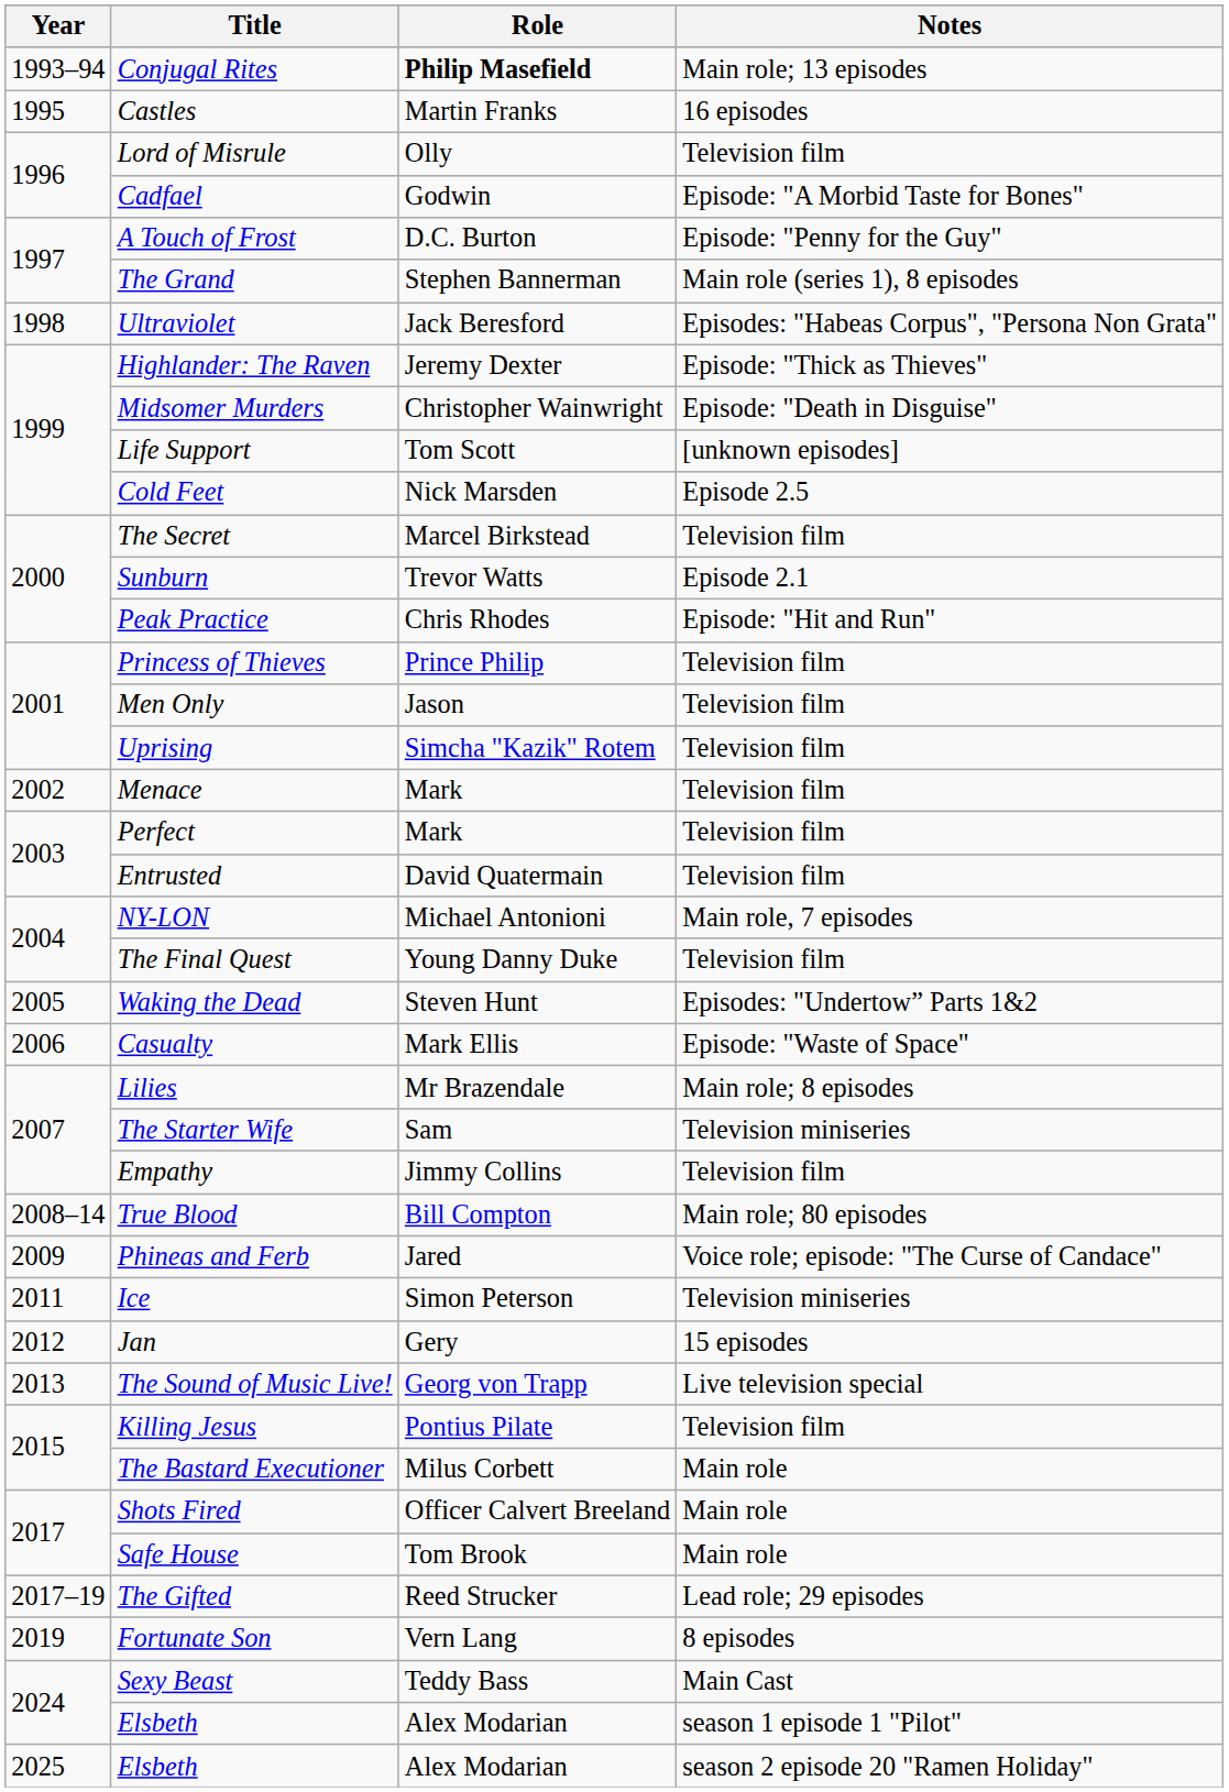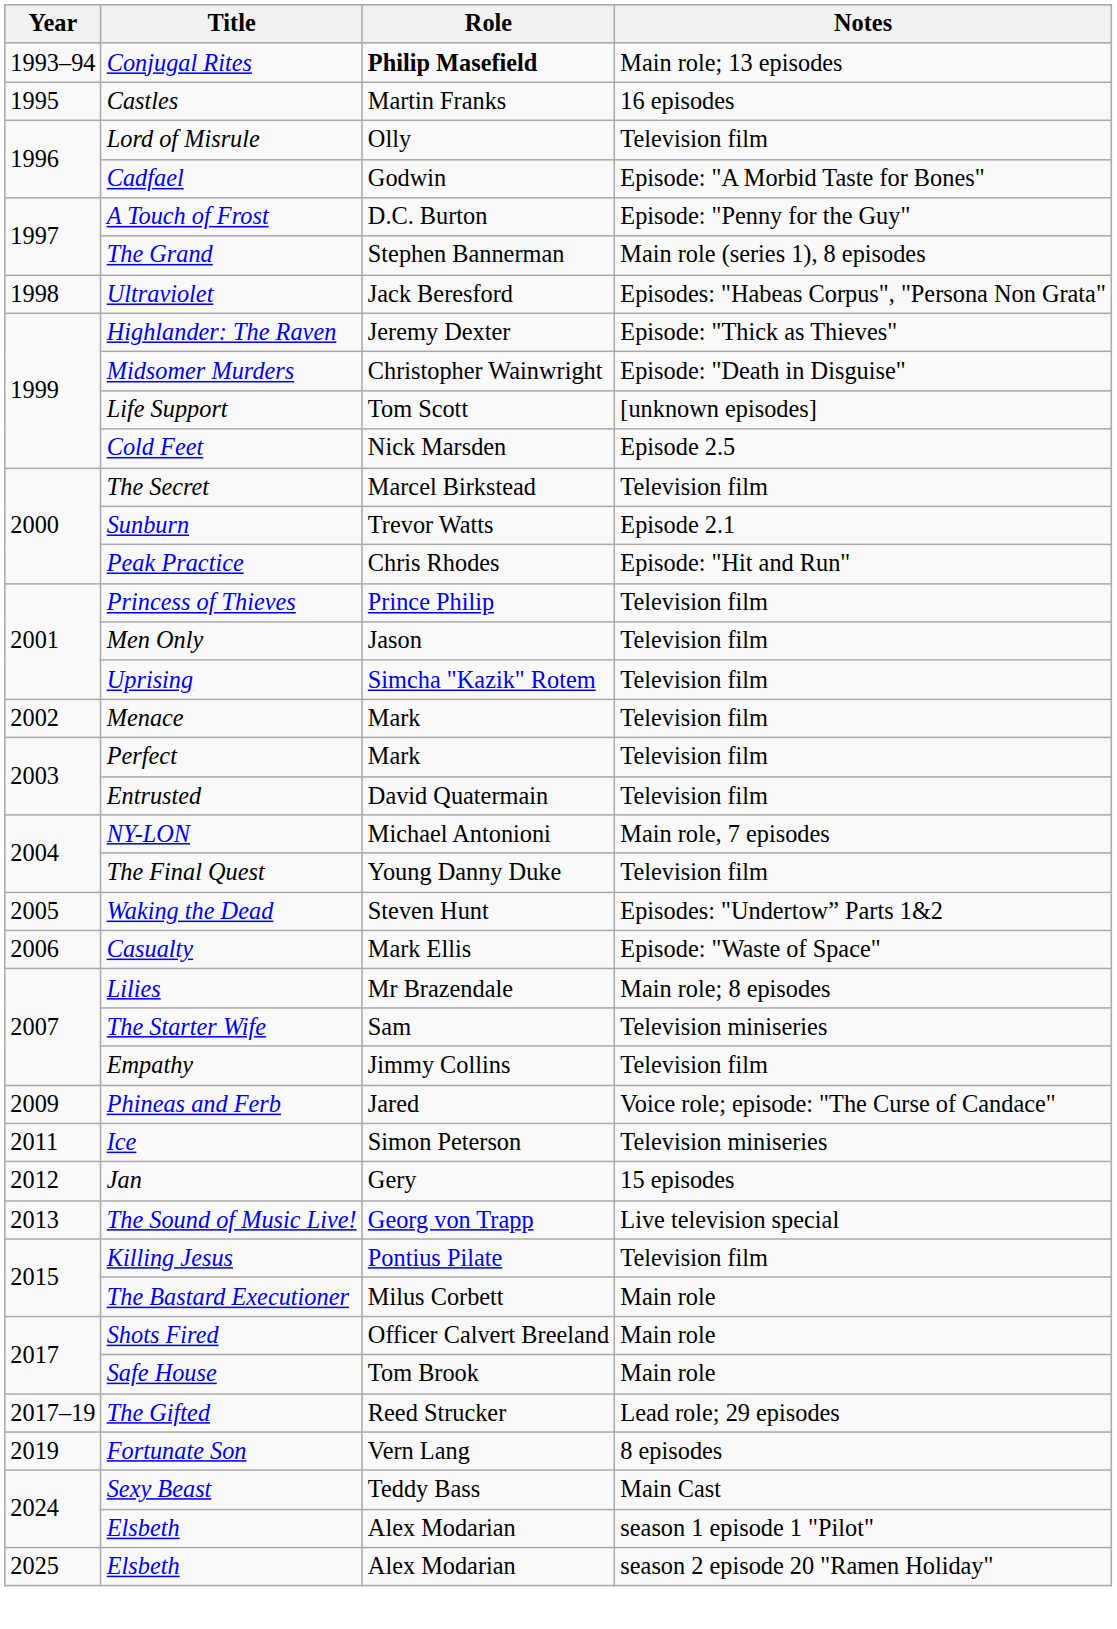 <table class="wikitable">
 <tr style="background:#b0c4de; text-align:center;">
 <th>Year</th>
 <th>Title</th>
 <th>Role</th>
 <th>Notes</th>
 </tr>
 <tr>
 <td>1993–94</td>
 <td><em><a href='#'>Conjugal Rites</a></em></td>
 <td><strong>Philip Masefield</strong></td>
 <td>Main role; 13 episodes</td>
 </tr>
 <tr>
 <td>1995</td>
 <td><em>Castles</em></td>
 <td>Martin Franks</td>
 <td>16 episodes</td>
 </tr>
 <tr>
 <td rowspan="2">1996</td>
 <td><em>Lord of Misrule</em></td>
 <td>Olly</td>
 <td>Television film</td>
 </tr>
 <tr>
 <td><em><a href='#'>Cadfael</a></em></td>
 <td>Godwin</td>
 <td>Episode: "A Morbid Taste for Bones"</td>
 </tr>
 <tr>
 <td rowspan="2">1997</td>
 <td><em><a href='#'>A Touch of Frost</a></em></td>
 <td>D.C. Burton</td>
 <td>Episode: "Penny for the Guy"</td>
 </tr>
 <tr>
 <td><em><a href='#'>The Grand</a></em></td>
 <td>Stephen Bannerman</td>
 <td>Main role (series 1), 8 episodes</td>
 </tr>
 <tr>
 <td>1998</td>
 <td><em><a href='#'>Ultraviolet</a></em></td>
 <td>Jack Beresford</td>
 <td>Episodes: "Habeas Corpus", "Persona Non Grata"</td>
 </tr>
 <tr>
 <td rowspan="4">1999</td>
 <td><em><a href='#'>Highlander: The Raven</a></em></td>
 <td>Jeremy Dexter</td>
 <td>Episode: "Thick as Thieves"</td>
 </tr>
 <tr>
 <td><em><a href='#'>Midsomer Murders</a></em></td>
 <td>Christopher Wainwright</td>
 <td>Episode: "Death in Disguise"</td>
 </tr>
 <tr>
 <td><em>Life Support</em></td>
 <td>Tom Scott</td>
 <td>[unknown episodes]</td>
 </tr>
 <tr>
 <td><em><a href='#'>Cold Feet</a></em></td>
 <td>Nick Marsden</td>
 <td>Episode 2.5</td>
 </tr>
 <tr>
 <td rowspan="3">2000</td>
 <td><em>The Secret</em></td>
 <td>Marcel Birkstead</td>
 <td>Television film</td>
 </tr>
 <tr>
 <td><em><a href='#'>Sunburn</a></em></td>
 <td>Trevor Watts</td>
 <td>Episode 2.1</td>
 </tr>
 <tr>
 <td><em><a href='#'>Peak Practice</a></em></td>
 <td>Chris Rhodes</td>
 <td>Episode: "Hit and Run"</td>
 </tr>
 <tr>
 <td rowspan="3">2001</td>
 <td><em><a href='#'>Princess of Thieves</a></em></td>
 <td><a href='#'>Prince Philip</a></td>
 <td>Television film</td>
 </tr>
 <tr>
 <td><em>Men Only</em></td>
 <td>Jason</td>
 <td>Television film</td>
 </tr>
 <tr>
 <td><em><a href='#'>Uprising</a></em></td>
 <td><a href='#'>Simcha "Kazik" Rotem</a></td>
 <td>Television film</td>
 </tr>
 <tr>
 <td>2002</td>
 <td><em>Menace</em></td>
 <td>Mark</td>
 <td>Television film</td>
 </tr>
 <tr>
 <td rowspan="2">2003</td>
 <td><em>Perfect</em></td>
 <td>Mark</td>
 <td>Television film</td>
 </tr>
 <tr>
 <td><em>Entrusted</em></td>
 <td>David Quatermain</td>
 <td>Television film</td>
 </tr>
 <tr>
 <td rowspan="2">2004</td>
 <td><em><a href='#'>NY-LON</a></em></td>
 <td>Michael Antonioni</td>
 <td>Main role, 7 episodes</td>
 </tr>
 <tr>
 <td><em>The Final Quest</em></td>
 <td>Young Danny Duke</td>
 <td>Television film</td>
 </tr>
 <tr>
 <td>2005</td>
 <td><em><a href='#'>Waking the Dead</a></em></td>
 <td>Steven Hunt</td>
 <td>Episodes: "Undertow” Parts 1&2</td>
 </tr>
 <tr>
 <td>2006</td>
 <td><em><a href='#'>Casualty</a></em></td>
 <td>Mark Ellis</td>
 <td>Episode: "Waste of Space"</td>
 </tr>
 <tr>
 <td rowspan="3">2007</td>
 <td><em><a href='#'>Lilies</a></em></td>
 <td>Mr Brazendale</td>
 <td>Main role; 8 episodes</td>
 </tr>
 <tr>
 <td><em><a href='#'>The Starter Wife</a></em></td>
 <td>Sam</td>
 <td>Television miniseries</td>
 </tr>
 <tr>
 <td><em>Empathy</em></td>
 <td>Jimmy Collins</td>
 <td>Television film</td>
 </tr>
 <tr>
-<td>2008–14</td>
-<td><em><a href='#'>True Blood</a></em></td>
-<td><a href='#'>Bill Compton</a></td>
-<td>Main role; 80 episodes</td>
-</tr>
-<tr>
 <td>2009</td>
 <td><em><a href='#'>Phineas and Ferb</a></em></td>
 <td>Jared</td>
 <td>Voice role; episode: "The Curse of Candace"</td>
 </tr>
 <tr>
 <td>2011</td>
 <td><em><a href='#'>Ice</a></em></td>
 <td>Simon Peterson</td>
 <td>Television miniseries</td>
 </tr>
 <tr>
 <td>2012</td>
 <td><em>Jan</em></td>
 <td>Gery</td>
 <td>15 episodes</td>
 </tr>
 <tr>
 <td>2013</td>
 <td><em><a href='#'>The Sound of Music Live!</a></em></td>
 <td><a href='#'>Georg von Trapp</a></td>
 <td>Live television special</td>
 </tr>
 <tr>
 <td rowspan="2">2015</td>
 <td><em><a href='#'>Killing Jesus</a></em></td>
 <td><a href='#'>Pontius Pilate</a></td>
 <td>Television film</td>
 </tr>
 <tr>
 <td><em><a href='#'>The Bastard Executioner</a></em></td>
 <td>Milus Corbett</td>
 <td>Main role</td>
 </tr>
 <tr>
 <td rowspan="2">2017</td>
 <td><em><a href='#'>Shots Fired</a></em></td>
 <td>Officer Calvert Breeland</td>
 <td>Main role</td>
 </tr>
 <tr>
 <td><em><a href='#'>Safe House</a></em></td>
 <td>Tom Brook</td>
 <td>Main role</td>
 </tr>
 <tr>
 <td>2017–19</td>
 <td><em><a href='#'>The Gifted</a></em></td>
 <td>Reed Strucker</td>
 <td>Lead role; 29 episodes</td>
 </tr>
 <tr>
 <td>2019</td>
 <td><em><a href='#'>Fortunate Son</a></em></td>
 <td>Vern Lang</td>
 <td>8 episodes</td>
 </tr>
 <tr>
 <td rowspan="2">2024</td>
 <td><em><a href='#'>Sexy Beast</a></em></td>
 <td>Teddy Bass</td>
 <td>Main Cast</td>
 </tr>
 <tr>
 <td><em><a href='#'>Elsbeth</a></em></td>
 <td>Alex Modarian</td>
 <td>season 1 episode 1 "Pilot"</td>
 </tr>
 <tr>
 <td>2025</td>
 <td><em><a href='#'>Elsbeth</a></em></td>
 <td>Alex Modarian</td>
 <td>season 2 episode 20 "Ramen Holiday"</td>
 </tr>
 </table>
